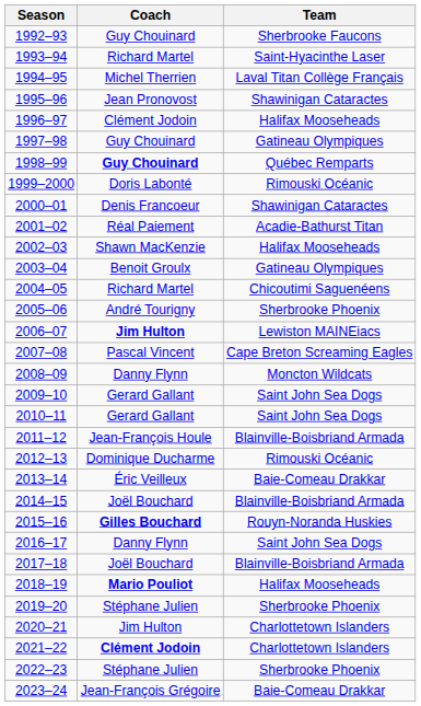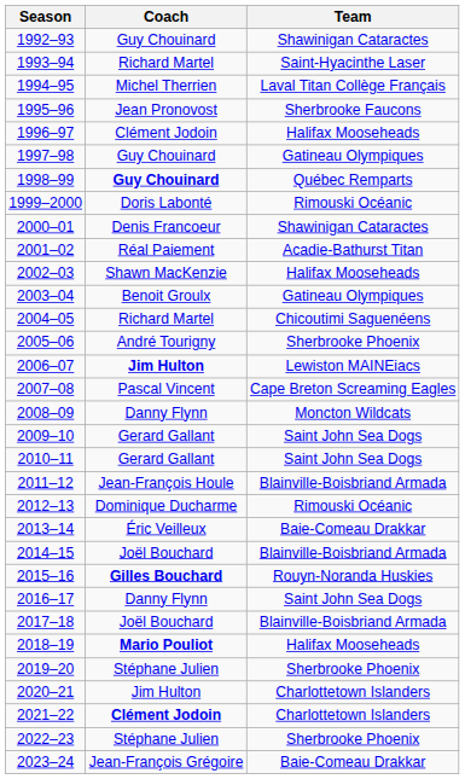 <table class="wikitable" style="text-align:center">
 <tr>
 <th>Season</th>
 <th>Coach</th>
 <th>Team</th>
 </tr>
 <tr>
 <td><a href='#'>1992–93</a></td>
 <td><a href='#'>Guy Chouinard</a></td>
-<td><a href='#'>Sherbrooke Faucons</a></td>
+<td><a href='#'>Shawinigan Cataractes</a></td>
 </tr>
 <tr>
 <td><a href='#'>1993–94</a></td>
 <td><a href='#'>Richard Martel</a></td>
 <td><a href='#'>Saint-Hyacinthe Laser</a></td>
 </tr>
 <tr>
 <td><a href='#'>1994–95</a></td>
 <td><a href='#'>Michel Therrien</a></td>
 <td><a href='#'>Laval Titan Collège Français</a></td>
 </tr>
 <tr>
 <td><a href='#'>1995–96</a></td>
 <td><a href='#'>Jean Pronovost</a></td>
-<td><a href='#'>Shawinigan Cataractes</a></td>
+<td><a href='#'>Sherbrooke Faucons</a></td>
 </tr>
 <tr>
 <td><a href='#'>1996–97</a></td>
 <td><a href='#'>Clément Jodoin</a></td>
 <td><a href='#'>Halifax Mooseheads</a></td>
 </tr>
 <tr>
 <td><a href='#'>1997–98</a></td>
 <td><a href='#'>Guy Chouinard</a></td>
 <td><a href='#'>Gatineau Olympiques</a></td>
 </tr>
 <tr>
 <td><a href='#'>1998–99</a></td>
 <td><strong><a href='#'>Guy Chouinard</a></strong></td>
 <td><a href='#'>Québec Remparts</a></td>
 </tr>
 <tr>
 <td><a href='#'>1999–2000</a></td>
 <td><a href='#'>Doris Labonté</a></td>
 <td><a href='#'>Rimouski Océanic</a></td>
 </tr>
 <tr>
 <td><a href='#'>2000–01</a></td>
 <td><a href='#'>Denis Francoeur</a></td>
 <td><a href='#'>Shawinigan Cataractes</a></td>
 </tr>
 <tr>
 <td><a href='#'>2001–02</a></td>
 <td><a href='#'>Réal Paiement</a></td>
 <td><a href='#'>Acadie-Bathurst Titan</a></td>
 </tr>
 <tr>
 <td><a href='#'>2002–03</a></td>
 <td><a href='#'>Shawn MacKenzie</a></td>
 <td><a href='#'>Halifax Mooseheads</a></td>
 </tr>
 <tr>
 <td><a href='#'>2003–04</a></td>
 <td><a href='#'>Benoit Groulx</a></td>
 <td><a href='#'>Gatineau Olympiques</a></td>
 </tr>
 <tr>
 <td><a href='#'>2004–05</a></td>
 <td><a href='#'>Richard Martel</a></td>
 <td><a href='#'>Chicoutimi Saguenéens</a></td>
 </tr>
 <tr>
 <td><a href='#'>2005–06</a></td>
 <td><a href='#'>André Tourigny</a></td>
 <td><a href='#'>Sherbrooke Phoenix</a></td>
 </tr>
 <tr>
 <td><a href='#'>2006–07</a></td>
 <td><strong><a href='#'>Jim Hulton</a></strong></td>
 <td><a href='#'>Lewiston MAINEiacs</a></td>
 </tr>
 <tr>
 <td><a href='#'>2007–08</a></td>
 <td><a href='#'>Pascal Vincent</a></td>
 <td><a href='#'>Cape Breton Screaming Eagles</a></td>
 </tr>
 <tr>
 <td><a href='#'>2008–09</a></td>
 <td><a href='#'>Danny Flynn</a></td>
 <td><a href='#'>Moncton Wildcats</a></td>
 </tr>
 <tr>
 <td><a href='#'>2009–10</a></td>
 <td><a href='#'>Gerard Gallant</a></td>
 <td><a href='#'>Saint John Sea Dogs</a></td>
 </tr>
 <tr>
 <td><a href='#'>2010–11</a></td>
 <td><a href='#'>Gerard Gallant</a></td>
 <td><a href='#'>Saint John Sea Dogs</a></td>
 </tr>
 <tr>
 <td><a href='#'>2011–12</a></td>
 <td><a href='#'>Jean-François Houle</a></td>
 <td><a href='#'>Blainville-Boisbriand Armada</a></td>
 </tr>
 <tr>
 <td><a href='#'>2012–13</a></td>
 <td><a href='#'>Dominique Ducharme</a></td>
 <td><a href='#'>Rimouski Océanic</a></td>
 </tr>
 <tr>
 <td><a href='#'>2013–14</a></td>
 <td><a href='#'>Éric Veilleux</a></td>
 <td><a href='#'>Baie-Comeau Drakkar</a></td>
 </tr>
 <tr>
 <td><a href='#'>2014–15</a></td>
 <td><a href='#'>Joël Bouchard</a></td>
 <td><a href='#'>Blainville-Boisbriand Armada</a></td>
 </tr>
 <tr>
 <td><a href='#'>2015–16</a></td>
 <td><strong><a href='#'>Gilles Bouchard</a></strong></td>
 <td><a href='#'>Rouyn-Noranda Huskies</a></td>
 </tr>
 <tr>
 <td><a href='#'>2016–17</a></td>
 <td><a href='#'>Danny Flynn</a></td>
 <td><a href='#'>Saint John Sea Dogs</a></td>
 </tr>
 <tr>
 <td><a href='#'>2017–18</a></td>
 <td><a href='#'>Joël Bouchard</a></td>
 <td><a href='#'>Blainville-Boisbriand Armada</a></td>
 </tr>
 <tr>
 <td><a href='#'>2018–19</a></td>
 <td><strong><a href='#'>Mario Pouliot</a></strong></td>
 <td><a href='#'>Halifax Mooseheads</a></td>
 </tr>
 <tr>
 <td><a href='#'>2019–20</a></td>
 <td><a href='#'>Stéphane Julien</a></td>
 <td><a href='#'>Sherbrooke Phoenix</a></td>
 </tr>
 <tr>
 <td><a href='#'>2020–21</a></td>
 <td><a href='#'>Jim Hulton</a></td>
 <td><a href='#'>Charlottetown Islanders</a></td>
 </tr>
 <tr>
 <td><a href='#'>2021–22</a></td>
 <td><strong><a href='#'>Clément Jodoin</a></strong></td>
 <td><a href='#'>Charlottetown Islanders</a></td>
 </tr>
 <tr>
 <td><a href='#'>2022–23</a></td>
 <td><a href='#'>Stéphane Julien</a></td>
 <td><a href='#'>Sherbrooke Phoenix</a></td>
 </tr>
 <tr>
 <td><a href='#'>2023–24</a></td>
 <td><a href='#'>Jean-François Grégoire</a></td>
 <td><a href='#'>Baie-Comeau Drakkar</a></td>
 </tr>
 </table>
